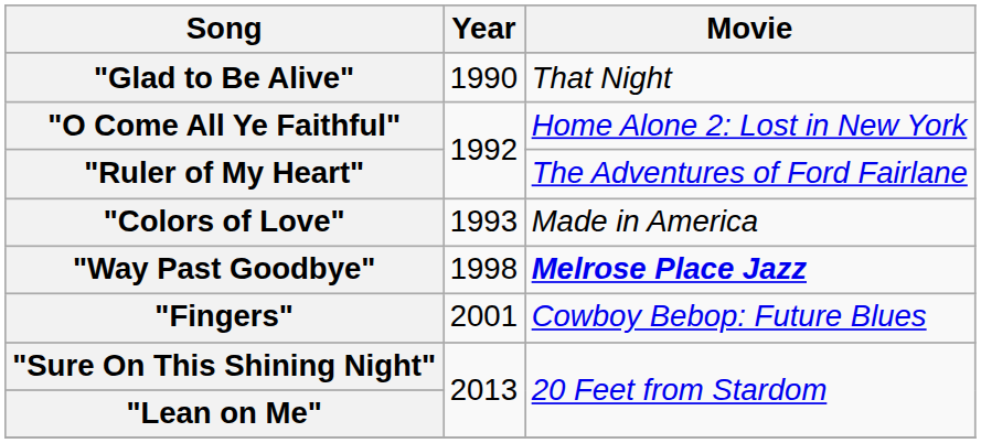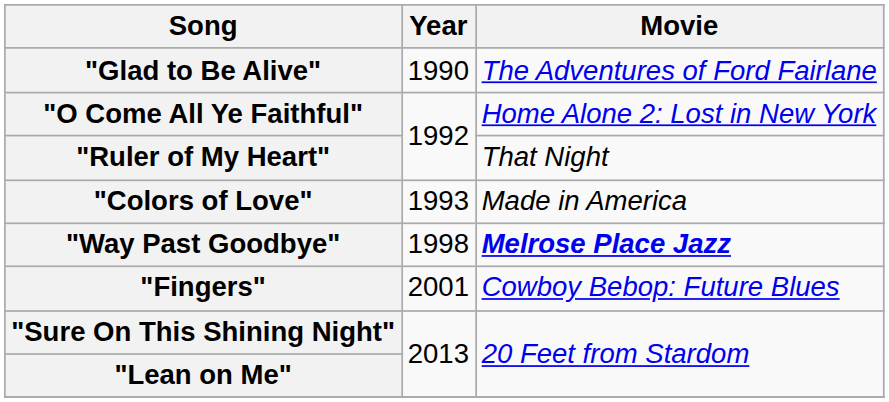 <table class="wikitable plainrowheaders" border="1">
 <tr>
 <th scope="col">Song</th>
 <th scope="col">Year</th>
 <th scope="col">Movie</th>
 </tr>
 <tr>
 <th scope="row">"Glad to Be Alive"</th>
 <td>1990</td>
-<td><em>That Night</em></td>
+<td><em><a href='#'>The Adventures of Ford Fairlane</a></em></td>
 </tr>
 <tr>
 <th scope="row">"O Come All Ye Faithful"</th>
 <td rowspan="2">1992</td>
 <td><em><a href='#'>Home Alone 2: Lost in New York</a></em></td>
 </tr>
 <tr>
 <th scope="row">"Ruler of My Heart"</th>
-<td><em><a href='#'>The Adventures of Ford Fairlane</a></em></td>
+<td><em>That Night</em></td>
 </tr>
 <tr>
 <th scope="row">"Colors of Love"</th>
 <td>1993</td>
 <td><em>Made in America</em></td>
 </tr>
 <tr>
 <th scope="row">"Way Past Goodbye"</th>
 <td>1998</td>
 <td><strong><em><a href='#'>Melrose Place Jazz</a></em></strong></td>
 </tr>
 <tr>
 <th scope="row">"Fingers"</th>
 <td>2001</td>
 <td><em><a href='#'>Cowboy Bebop: Future Blues</a></em></td>
 </tr>
 <tr>
 <th scope="row">"Sure On This Shining Night"</th>
 <td rowspan="2">2013</td>
 <td rowspan="2"><em><a href='#'>20 Feet from Stardom</a></em></td>
 </tr>
 <tr>
 <th scope="row">"Lean on Me" </th>
 </tr>
 <tr>
 </tr>
 </table>
